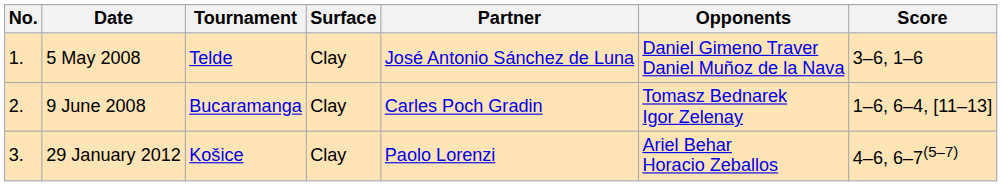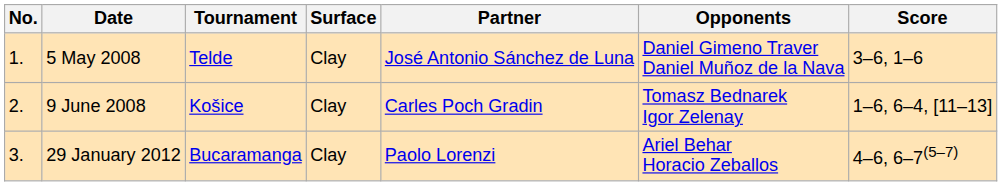 <table class="wikitable">
 <tr>
 <th>No.</th>
 <th>Date</th>
 <th>Tournament</th>
 <th>Surface</th>
 <th>Partner</th>
 <th>Opponents</th>
 <th>Score</th>
 </tr>
 <tr bgcolor="moccasin">
 <td>1.</td>
 <td>5 May 2008</td>
 <td><a href='#'>Telde</a></td>
 <td>Clay</td>
 <td> <a href='#'>José Antonio Sánchez de Luna</a></td>
 <td> <a href='#'>Daniel Gimeno Traver</a> <br>  <a href='#'>Daniel Muñoz de la Nava</a></td>
 <td>3–6, 1–6</td>
 </tr>
 <tr bgcolor="moccasin">
 <td>2.</td>
 <td>9 June 2008</td>
-<td><a href='#'>Bucaramanga</a></td>
+<td><a href='#'>Košice</a></td>
 <td>Clay</td>
 <td> <a href='#'>Carles Poch Gradin</a></td>
 <td> <a href='#'>Tomasz Bednarek</a> <br>  <a href='#'>Igor Zelenay</a></td>
 <td>1–6, 6–4, [11–13]</td>
 </tr>
 <tr bgcolor="moccasin">
 <td>3.</td>
 <td>29 January 2012</td>
-<td><a href='#'>Košice</a></td>
+<td><a href='#'>Bucaramanga</a></td>
 <td>Clay</td>
 <td> <a href='#'>Paolo Lorenzi</a></td>
 <td> <a href='#'>Ariel Behar</a> <br>  <a href='#'>Horacio Zeballos</a></td>
 <td>4–6, 6–7<sup>(5–7)</sup></td>
 </tr>
 </table>
